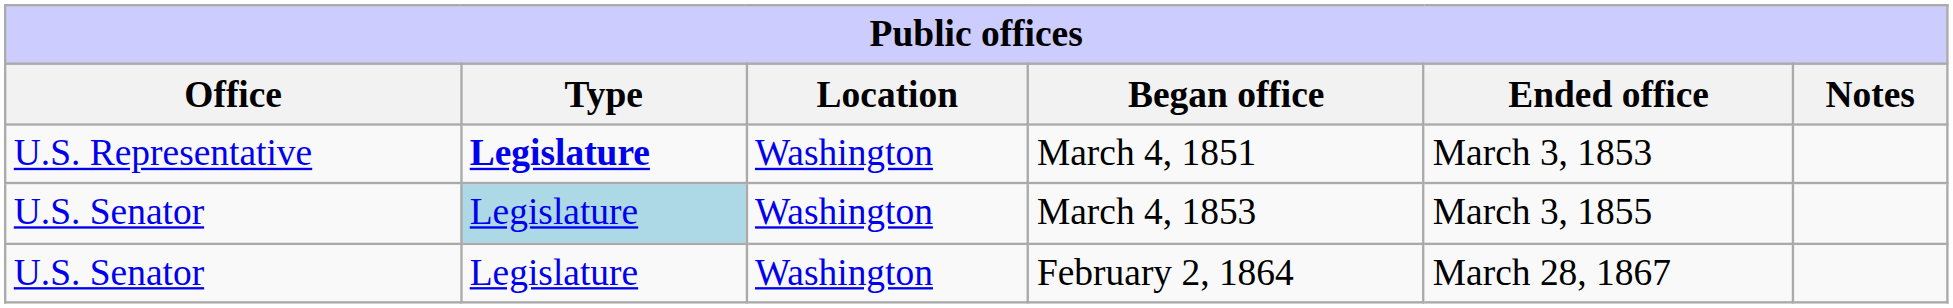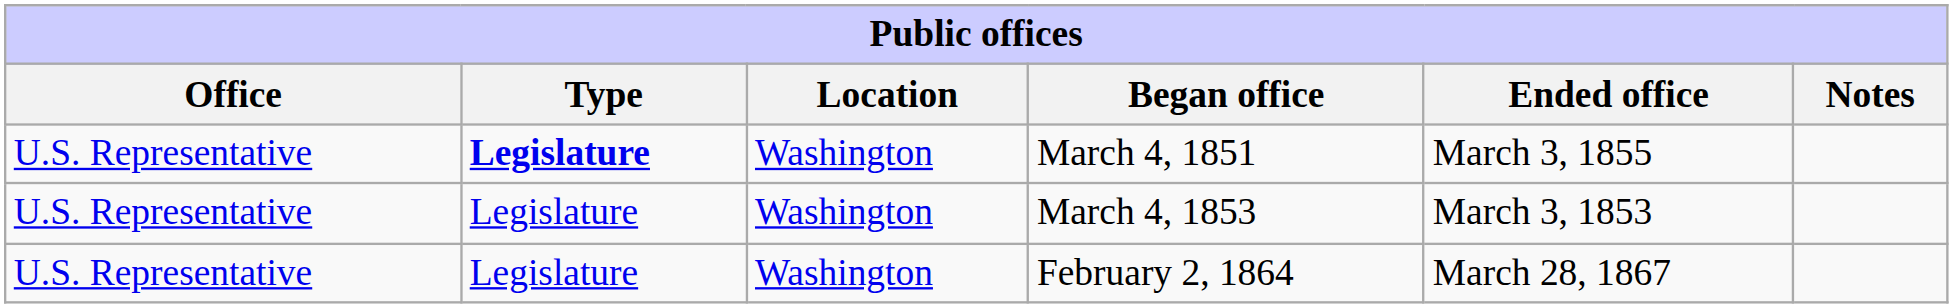 <table class=wikitable style="width: 94%" style="text-align: center;" align="center">
 <tr bgcolor=#cccccc>
 <th colspan=7 style="background: #ccccff;">Public offices</th>
 </tr>
 <tr>
 <th><strong>Office</strong></th>
 <th><strong>Type</strong></th>
 <th><strong>Location</strong></th>
 <th><strong>Began office</strong></th>
 <th><strong>Ended office</strong></th>
 <th><strong>Notes</strong></th>
 </tr>
 <tr>
 <td><a href='#'>U.S. Representative</a></td>
 <td><strong><a href='#'>Legislature</a></strong></td>
 <td><a href='#'>Washington</a></td>
 <td>March 4, 1851</td>
+<td>March 3, 1855</td>
+<td></td>
+</tr>
+<tr>
+<td><a href='#'>U.S. Representative</a></td>
+<td><a href='#'>Legislature</a></td>
+<td><a href='#'>Washington</a></td>
+<td>March 4, 1853</td>
 <td>March 3, 1853</td>
 <td></td>
 </tr>
 <tr>
-<td><a href='#'>U.S. Senator</a></td>
-<td style="background: lightblue;"><a href='#'>Legislature</a></td>
-<td><a href='#'>Washington</a></td>
-<td>March 4, 1853</td>
-<td>March 3, 1855</td>
-<td></td>
-</tr>
-<tr>
-<td><a href='#'>U.S. Senator</a></td>
+<td><a href='#'>U.S. Representative</a></td>
 <td><a href='#'>Legislature</a></td>
 <td><a href='#'>Washington</a></td>
 <td>February 2, 1864</td>
 <td>March 28, 1867</td>
 <td></td>
 </tr>
 </table>
